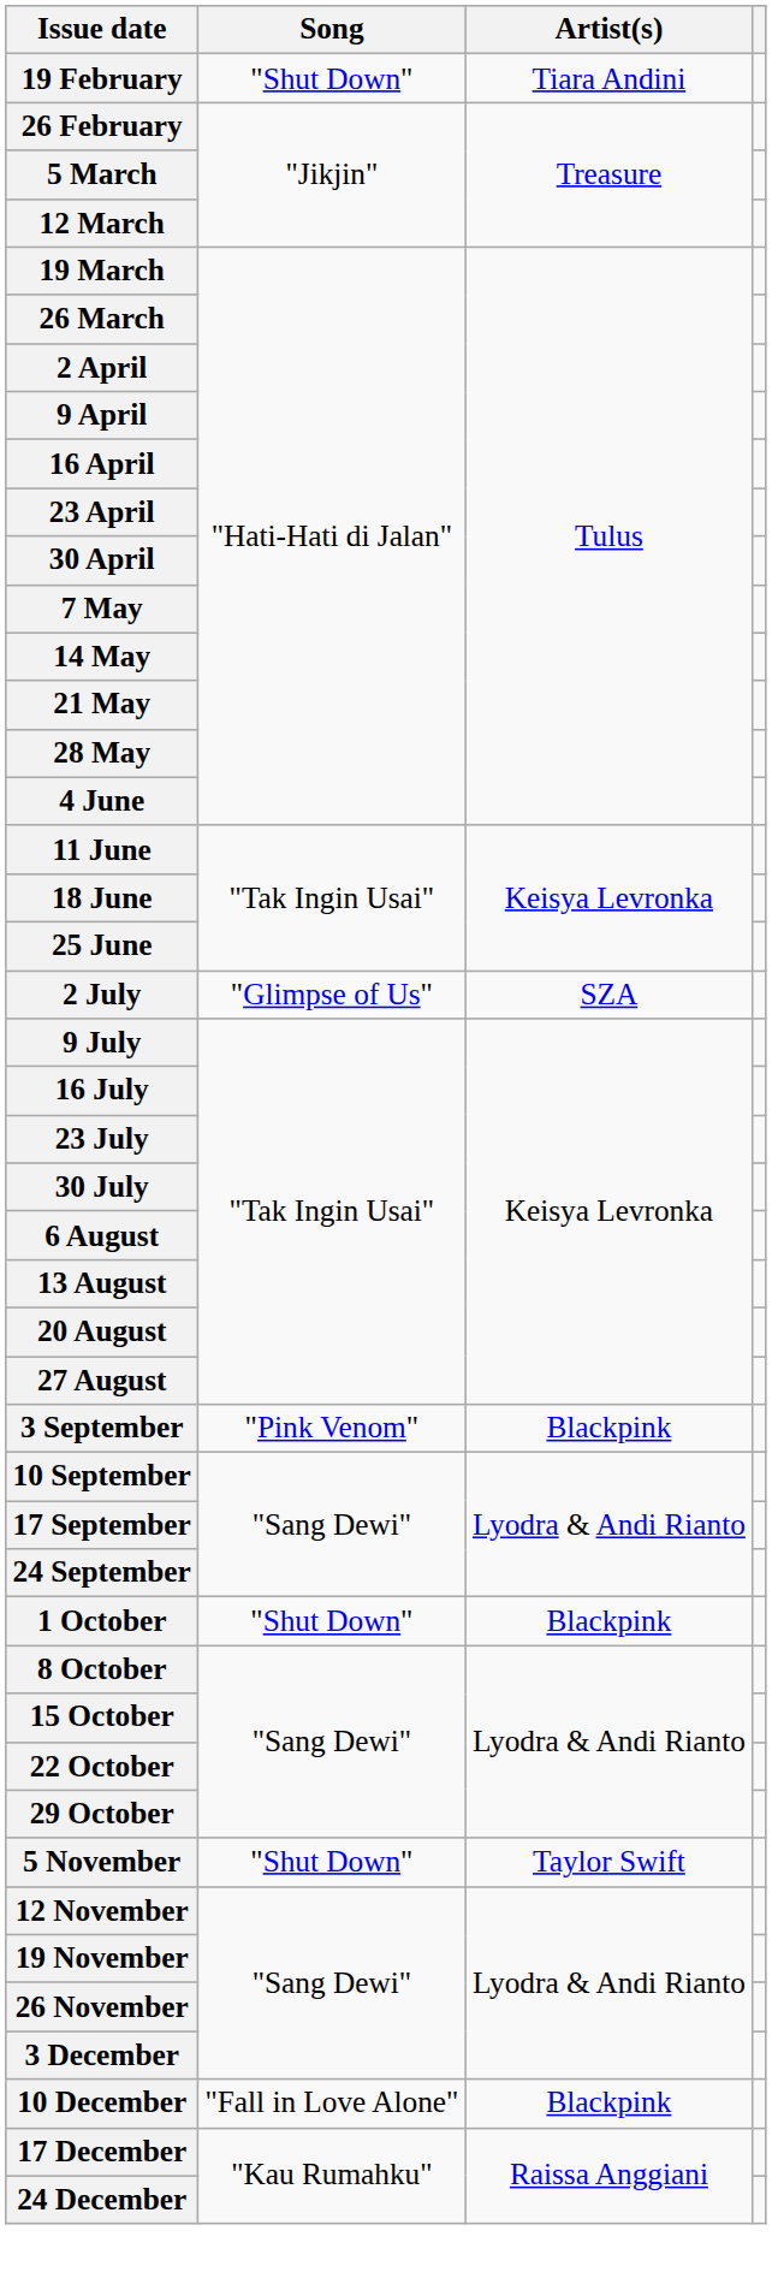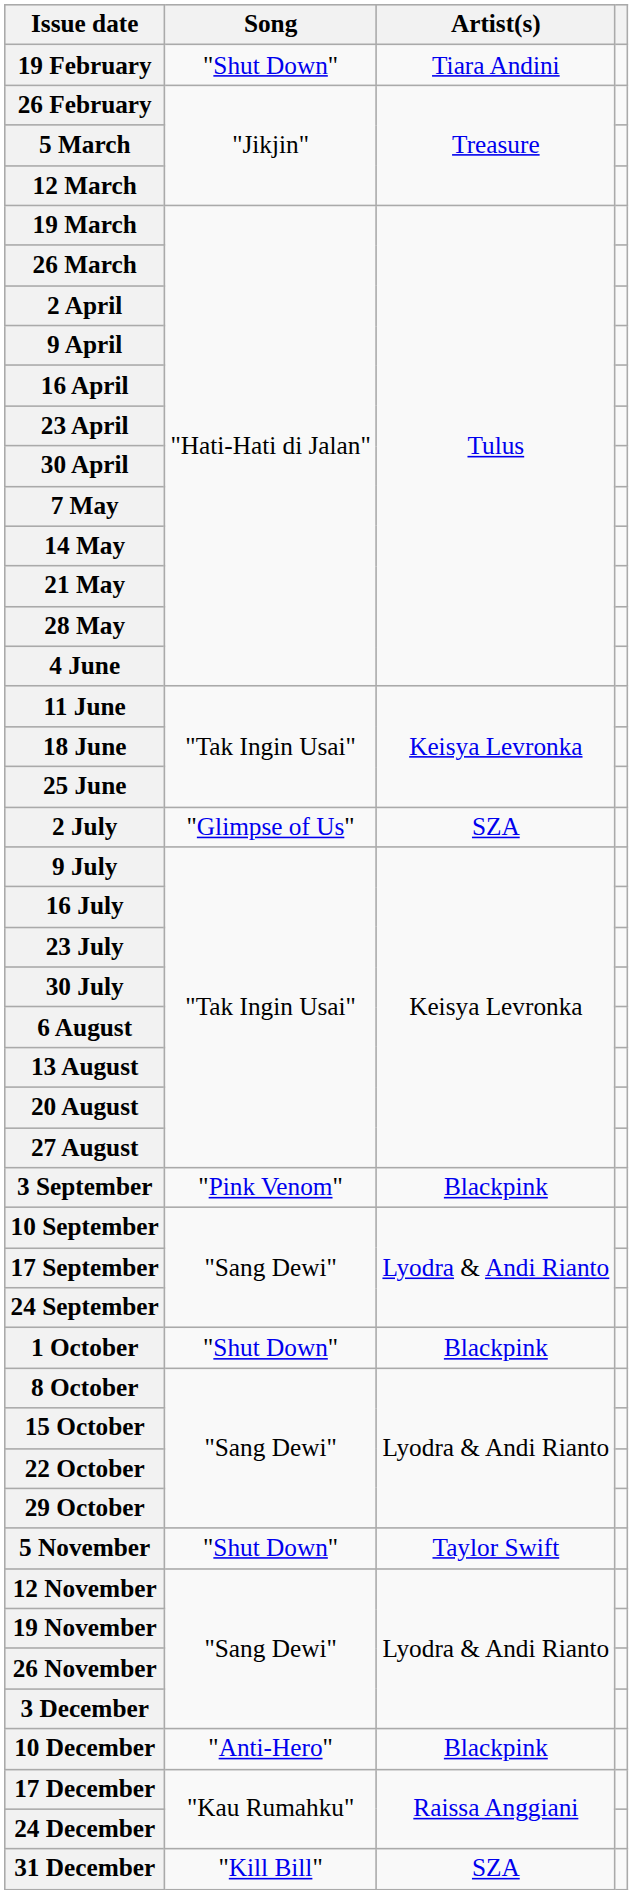 <table class="wikitable plainrowheaders" style="text-align:center;">
 <tr>
 <th scope="col">Issue date</th>
 <th scope="col">Song</th>
 <th scope="col">Artist(s)</th>
 <th scope="col"></th>
 </tr>
 <tr>
 <th scope="row">19 February</th>
 <td>"<a href='#'>Shut Down</a>"</td>
 <td><a href='#'>Tiara Andini</a></td>
 <td></td>
 </tr>
 <tr>
 <th scope="row">26 February</th>
 <td rowspan="3">"Jikjin"</td>
 <td rowspan="3"><a href='#'>Treasure</a></td>
 <td></td>
 </tr>
 <tr>
 <th scope="row">5 March</th>
 <td></td>
 </tr>
 <tr>
 <th scope="row">12 March</th>
 <td></td>
 </tr>
 <tr>
 <th scope="row">19 March</th>
 <td rowspan="12">"Hati-Hati di Jalan"</td>
 <td rowspan="12"><a href='#'>Tulus</a></td>
 <td></td>
 </tr>
 <tr>
 <th scope="row">26 March</th>
 <td></td>
 </tr>
 <tr>
 <th scope="row">2 April</th>
 <td></td>
 </tr>
 <tr>
 <th scope="row">9 April</th>
 <td></td>
 </tr>
 <tr>
 <th scope="row">16 April</th>
 <td></td>
 </tr>
 <tr>
 <th scope="row">23 April</th>
 <td></td>
 </tr>
 <tr>
 <th scope="row">30 April</th>
 <td></td>
 </tr>
 <tr>
 <th scope="row">7 May</th>
 <td></td>
 </tr>
 <tr>
 <th scope="row">14 May</th>
 <td></td>
 </tr>
 <tr>
 <th scope="row">21 May</th>
 <td></td>
 </tr>
 <tr>
 <th scope="row">28 May</th>
 <td></td>
 </tr>
 <tr>
 <th scope="row">4 June</th>
 <td></td>
 </tr>
 <tr>
 <th scope="row">11 June</th>
 <td rowspan="3">"Tak Ingin Usai"</td>
 <td rowspan="3"><a href='#'>Keisya Levronka</a></td>
 <td></td>
 </tr>
 <tr>
 <th scope="row">18 June</th>
 <td></td>
 </tr>
 <tr>
 <th scope="row">25 June</th>
 <td></td>
 </tr>
 <tr>
 <th scope="row">2 July</th>
 <td rowspan="1">"<a href='#'>Glimpse of Us</a>"</td>
 <td><a href='#'>SZA</a></td>
 <td></td>
 </tr>
 <tr>
 <th scope="row">9 July</th>
 <td rowspan="8">"Tak Ingin Usai"</td>
 <td rowspan="8">Keisya Levronka</td>
 <td></td>
 </tr>
 <tr>
 <th scope="row">16 July</th>
 <td></td>
 </tr>
 <tr>
 <th scope="row">23 July</th>
 <td></td>
 </tr>
 <tr>
 <th scope="row">30 July</th>
 <td></td>
 </tr>
 <tr>
 <th scope="row">6 August</th>
 <td></td>
 </tr>
 <tr>
 <th scope="row">13 August</th>
 <td></td>
 </tr>
 <tr>
 <th scope="row">20 August</th>
 <td></td>
 </tr>
 <tr>
 <th scope="row">27 August</th>
 <td></td>
 </tr>
 <tr>
 <th scope="row">3 September</th>
 <td>"<a href='#'>Pink Venom</a>"</td>
 <td><a href='#'>Blackpink</a></td>
 <td></td>
 </tr>
 <tr>
 <th scope="row">10 September</th>
 <td rowspan="3">"Sang Dewi"</td>
 <td rowspan="3"><a href='#'>Lyodra</a> & <a href='#'>Andi Rianto</a></td>
 <td></td>
 </tr>
 <tr>
 <th scope="row">17 September</th>
 <td></td>
 </tr>
 <tr>
 <th scope="row">24 September</th>
 <td></td>
 </tr>
 <tr>
 <th scope="row">1 October</th>
 <td>"<a href='#'>Shut Down</a>"</td>
 <td><a href='#'>Blackpink</a></td>
 <td></td>
 </tr>
 <tr>
 <th scope="row">8 October</th>
 <td rowspan="4">"Sang Dewi"</td>
 <td rowspan="4">Lyodra & Andi Rianto</td>
 <td></td>
 </tr>
 <tr>
 <th scope="row">15 October</th>
 <td></td>
 </tr>
 <tr>
 <th scope="row">22 October</th>
 <td></td>
 </tr>
 <tr>
 <th scope="row">29 October</th>
 <td></td>
 </tr>
 <tr>
 <th scope="row">5 November</th>
 <td>"<a href='#'>Shut Down</a>"</td>
 <td><a href='#'>Taylor Swift</a></td>
 <td></td>
 </tr>
 <tr>
 <th scope="row">12 November</th>
 <td rowspan="4">"Sang Dewi"</td>
 <td rowspan="4">Lyodra & Andi Rianto</td>
 <td></td>
 </tr>
 <tr>
 <th scope="row">19 November</th>
 <td></td>
 </tr>
 <tr>
 <th scope="row">26 November</th>
 <td></td>
 </tr>
 <tr>
 <th scope="row">3 December</th>
 <td></td>
 </tr>
 <tr>
 <th scope="row">10 December</th>
-<td>"Fall in Love Alone"</td>
+<td>"<a href='#'>Anti-Hero</a>"</td>
 <td><a href='#'>Blackpink</a></td>
 <td></td>
 </tr>
 <tr>
 <th scope="row">17 December</th>
 <td rowspan="2">"Kau Rumahku"</td>
 <td rowspan="2"><a href='#'>Raissa Anggiani</a></td>
 <td></td>
 </tr>
 <tr>
 <th scope="row">24 December</th>
 <td></td>
 </tr>
+<tr>
+<th scope="row">31 December</th>
+<td>"<a href='#'>Kill Bill</a>"</td>
+<td><a href='#'>SZA</a></td>
+<td></td>
+</tr>
 </table>
